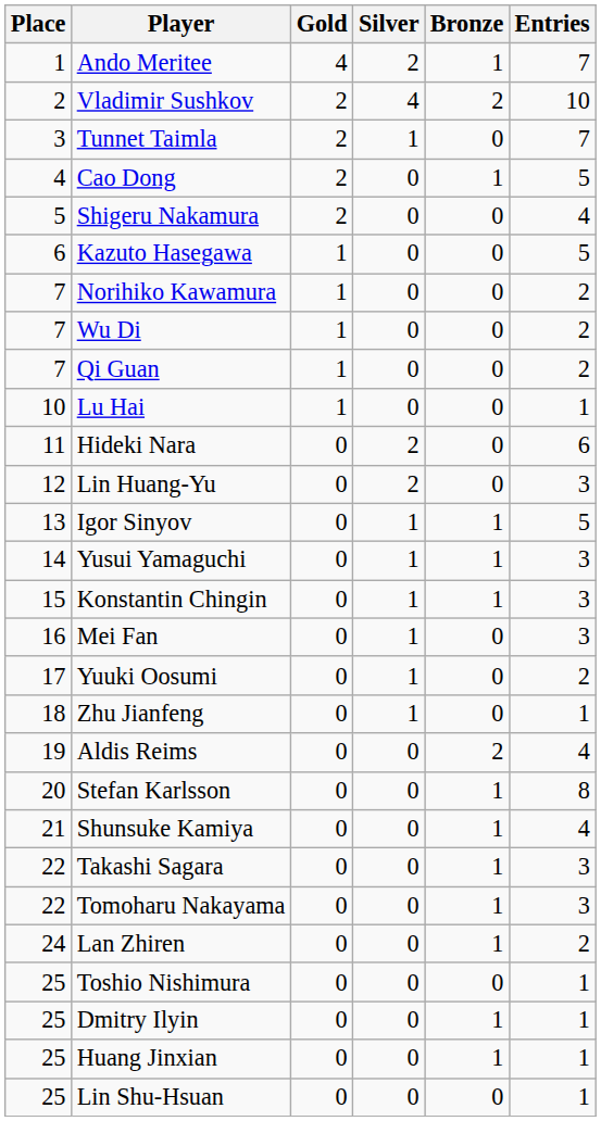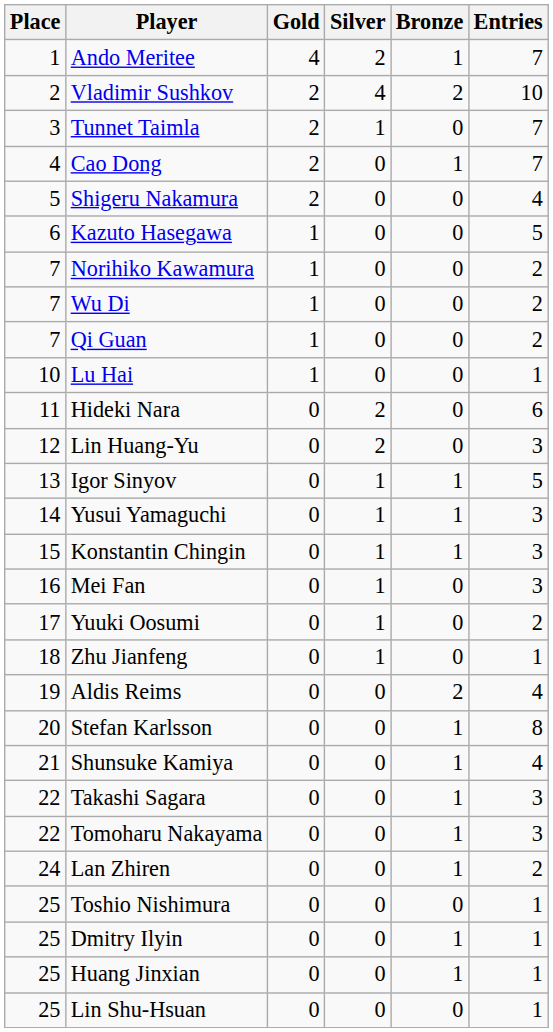 <table class="wikitable">
 <tr>
 <th>Place</th>
 <th>Player</th>
 <th>Gold</th>
 <th>Silver</th>
 <th>Bronze</th>
 <th>Entries</th>
 </tr>
 <tr>
 <td align="right">1</td>
 <td> <a href='#'>Ando Meritee</a></td>
 <td align="right">4</td>
 <td align="right">2</td>
 <td align="right">1</td>
 <td align="right">7</td>
 </tr>
 <tr>
 <td align="right">2</td>
 <td> <a href='#'>Vladimir Sushkov</a></td>
 <td align="right">2</td>
 <td align="right">4</td>
 <td align="right">2</td>
 <td align="right">10</td>
 </tr>
 <tr>
 <td align="right">3</td>
 <td> <a href='#'>Tunnet Taimla</a></td>
 <td align="right">2</td>
 <td align="right">1</td>
 <td align="right">0</td>
 <td align="right">7</td>
 </tr>
 <tr>
 <td align="right">4</td>
 <td> <a href='#'>Cao Dong</a></td>
 <td align="right">2</td>
 <td align="right">0</td>
 <td align="right">1</td>
-<td align="right">5</td>
+<td align="right">7</td>
 </tr>
 <tr>
 <td align="right">5</td>
 <td> <a href='#'>Shigeru Nakamura</a></td>
 <td align="right">2</td>
 <td align="right">0</td>
 <td align="right">0</td>
 <td align="right">4</td>
 </tr>
 <tr>
 <td align="right">6</td>
 <td> <a href='#'>Kazuto Hasegawa</a></td>
 <td align="right">1</td>
 <td align="right">0</td>
 <td align="right">0</td>
 <td align="right">5</td>
 </tr>
 <tr>
 <td align="right">7</td>
 <td> <a href='#'>Norihiko Kawamura</a></td>
 <td align="right">1</td>
 <td align="right">0</td>
 <td align="right">0</td>
 <td align="right">2</td>
 </tr>
 <tr>
 <td align="right">7</td>
 <td> <a href='#'>Wu Di</a></td>
 <td align="right">1</td>
 <td align="right">0</td>
 <td align="right">0</td>
 <td align="right">2</td>
 </tr>
 <tr>
 <td align="right">7</td>
 <td> <a href='#'>Qi Guan</a></td>
 <td align="right">1</td>
 <td align="right">0</td>
 <td align="right">0</td>
 <td align="right">2</td>
 </tr>
 <tr>
 <td align="right">10</td>
 <td> <a href='#'>Lu Hai</a></td>
 <td align="right">1</td>
 <td align="right">0</td>
 <td align="right">0</td>
 <td align="right">1</td>
 </tr>
 <tr>
 <td align="right">11</td>
 <td> Hideki Nara</td>
 <td align="right">0</td>
 <td align="right">2</td>
 <td align="right">0</td>
 <td align="right">6</td>
 </tr>
 <tr>
 <td align="right">12</td>
 <td> Lin Huang-Yu</td>
 <td align="right">0</td>
 <td align="right">2</td>
 <td align="right">0</td>
 <td align="right">3</td>
 </tr>
 <tr>
 <td align="right">13</td>
 <td> Igor Sinyov</td>
 <td align="right">0</td>
 <td align="right">1</td>
 <td align="right">1</td>
 <td align="right">5</td>
 </tr>
 <tr>
 <td align="right">14</td>
 <td> Yusui Yamaguchi</td>
 <td align="right">0</td>
 <td align="right">1</td>
 <td align="right">1</td>
 <td align="right">3</td>
 </tr>
 <tr>
 <td align="right">15</td>
 <td> Konstantin Chingin</td>
 <td align="right">0</td>
 <td align="right">1</td>
 <td align="right">1</td>
 <td align="right">3</td>
 </tr>
 <tr>
 <td align="right">16</td>
 <td> Mei Fan</td>
 <td align="right">0</td>
 <td align="right">1</td>
 <td align="right">0</td>
 <td align="right">3</td>
 </tr>
 <tr>
 <td align="right">17</td>
 <td> Yuuki Oosumi</td>
 <td align="right">0</td>
 <td align="right">1</td>
 <td align="right">0</td>
 <td align="right">2</td>
 </tr>
 <tr>
 <td align="right">18</td>
 <td> Zhu Jianfeng</td>
 <td align="right">0</td>
 <td align="right">1</td>
 <td align="right">0</td>
 <td align="right">1</td>
 </tr>
 <tr>
 <td align="right">19</td>
 <td> Aldis Reims</td>
 <td align="right">0</td>
 <td align="right">0</td>
 <td align="right">2</td>
 <td align="right">4</td>
 </tr>
 <tr>
 <td align="right">20</td>
 <td> Stefan Karlsson</td>
 <td align="right">0</td>
 <td align="right">0</td>
 <td align="right">1</td>
 <td align="right">8</td>
 </tr>
 <tr>
 <td align="right">21</td>
 <td> Shunsuke Kamiya</td>
 <td align="right">0</td>
 <td align="right">0</td>
 <td align="right">1</td>
 <td align="right">4</td>
 </tr>
 <tr>
 <td align="right">22</td>
 <td> Takashi Sagara</td>
 <td align="right">0</td>
 <td align="right">0</td>
 <td align="right">1</td>
 <td align="right">3</td>
 </tr>
 <tr>
 <td align="right">22</td>
 <td> Tomoharu Nakayama</td>
 <td align="right">0</td>
 <td align="right">0</td>
 <td align="right">1</td>
 <td align="right">3</td>
 </tr>
 <tr>
 <td align="right">24</td>
 <td> Lan Zhiren</td>
 <td align="right">0</td>
 <td align="right">0</td>
 <td align="right">1</td>
 <td align="right">2</td>
 </tr>
 <tr>
 <td align="right">25</td>
 <td> Toshio Nishimura</td>
 <td align="right">0</td>
 <td align="right">0</td>
 <td align="right">0</td>
 <td align="right">1</td>
 </tr>
 <tr>
 <td align="right">25</td>
 <td> Dmitry Ilyin</td>
 <td align="right">0</td>
 <td align="right">0</td>
 <td align="right">1</td>
 <td align="right">1</td>
 </tr>
 <tr>
 <td align="right">25</td>
 <td> Huang Jinxian</td>
 <td align="right">0</td>
 <td align="right">0</td>
 <td align="right">1</td>
 <td align="right">1</td>
 </tr>
 <tr>
 <td align="right">25</td>
 <td> Lin Shu-Hsuan</td>
 <td align="right">0</td>
 <td align="right">0</td>
 <td align="right">0</td>
 <td align="right">1</td>
 </tr>
 </table>
